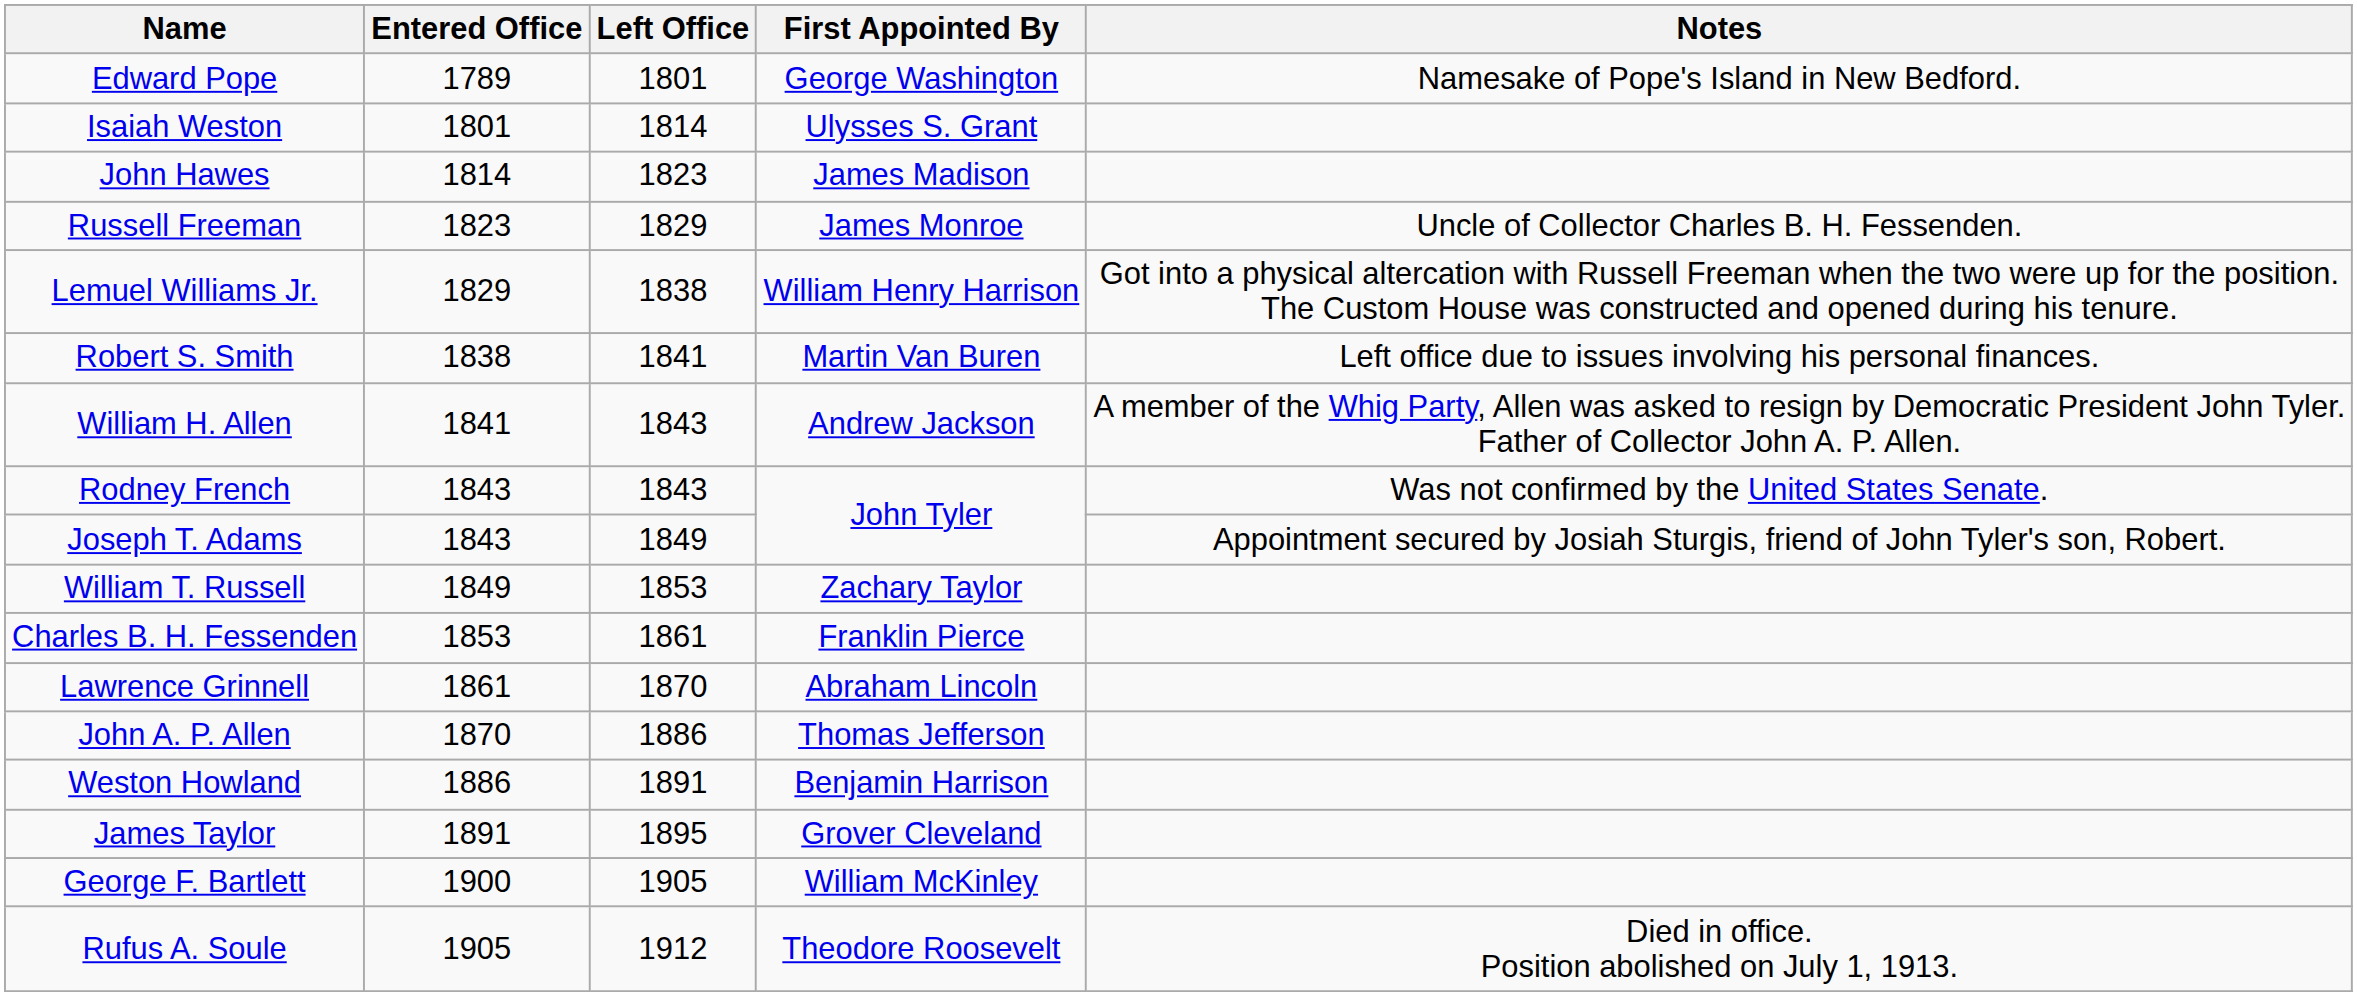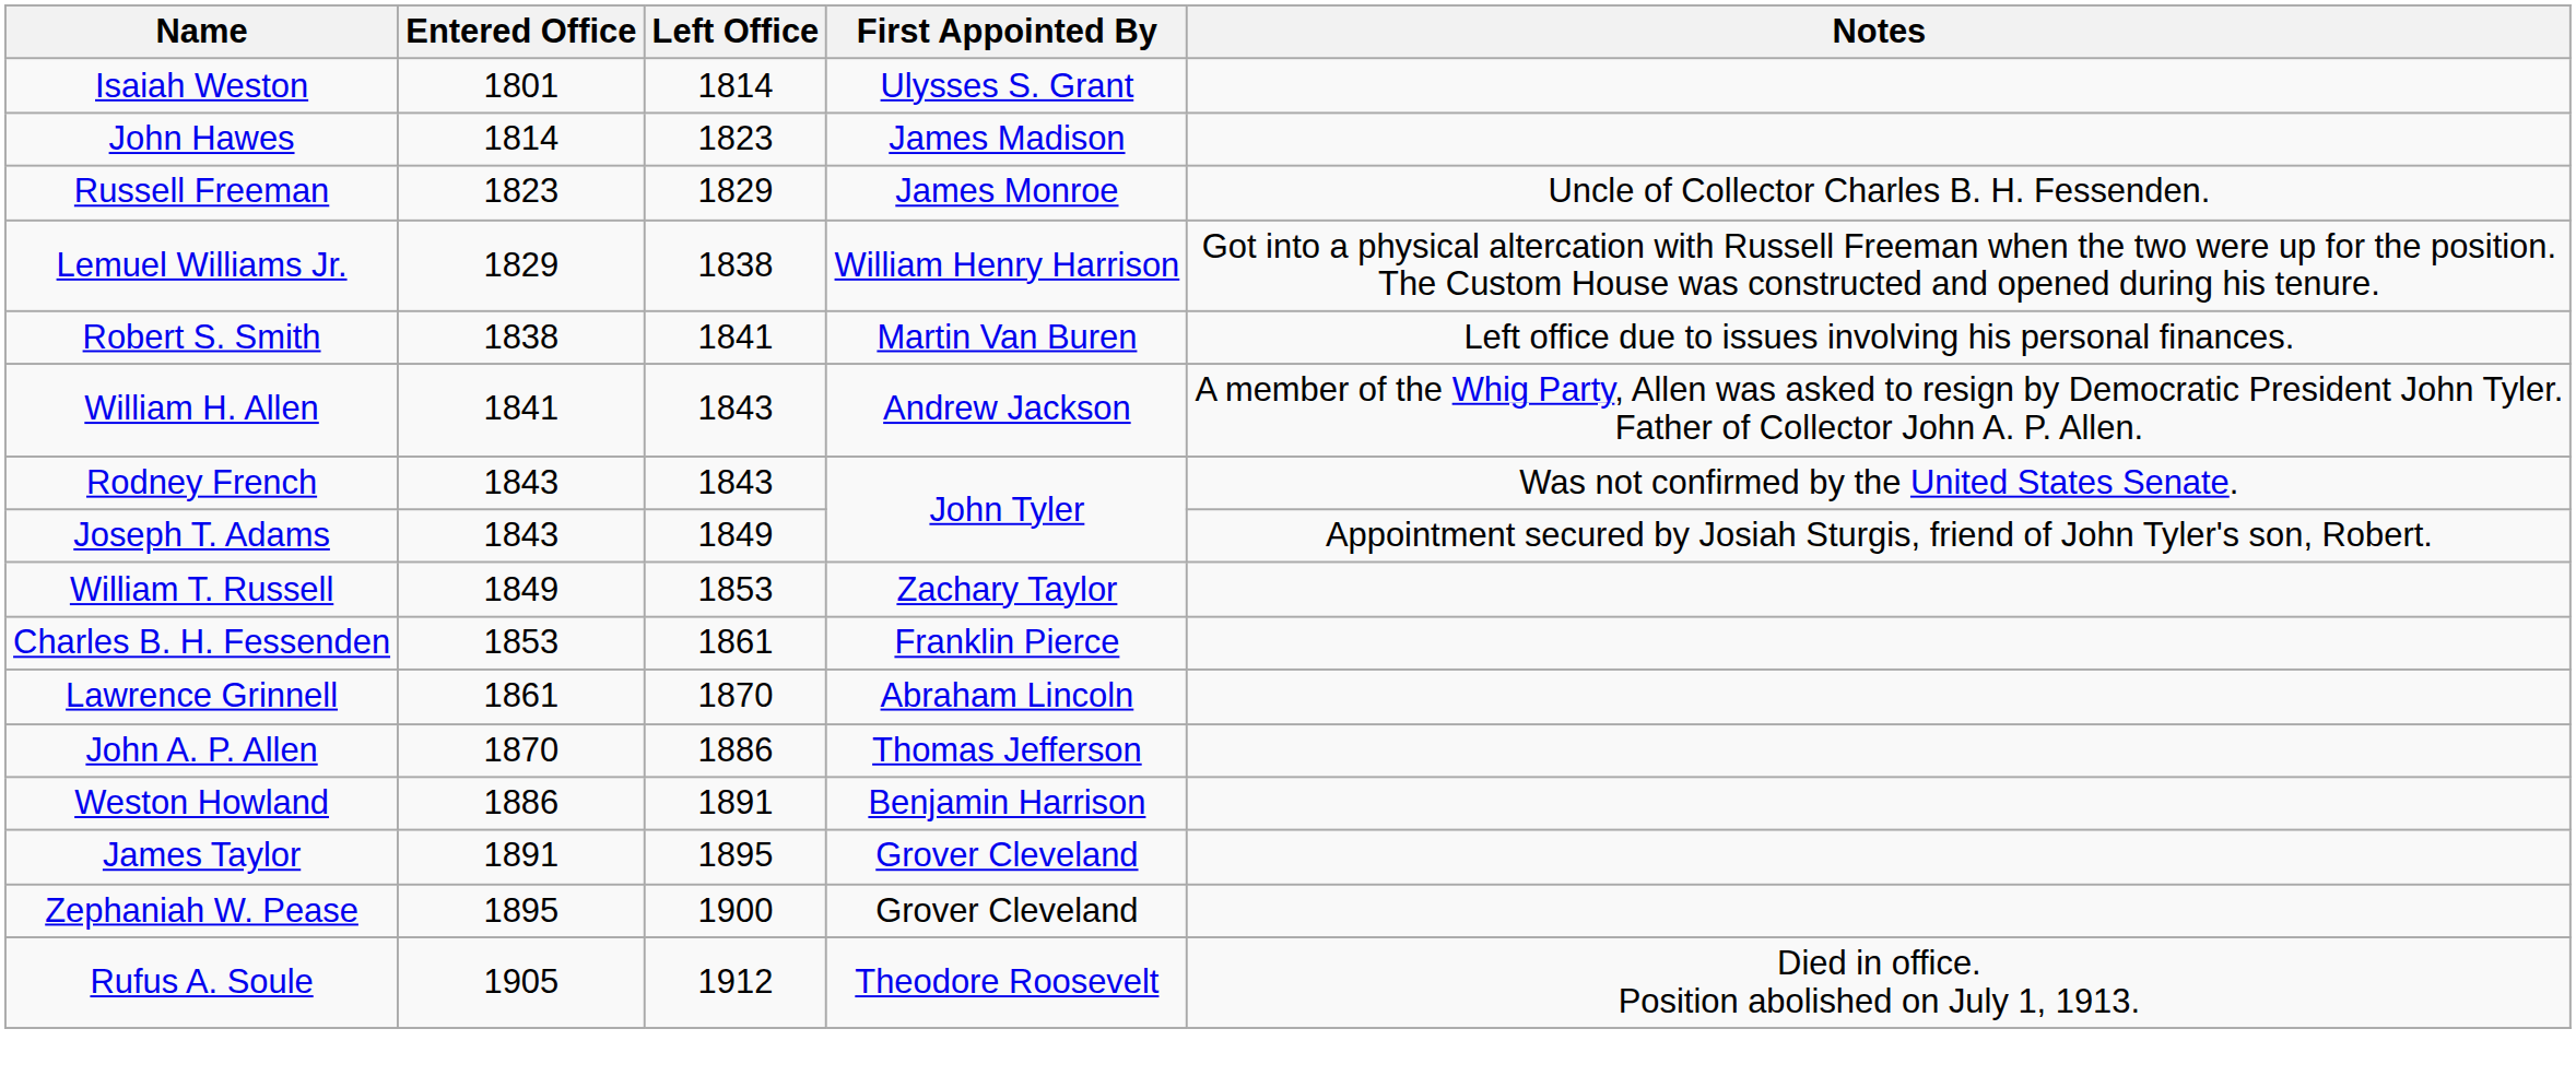 <table class="wikitable" style="text-align: center;">
 <tr>
 <th>Name</th>
 <th>Entered Office</th>
 <th>Left Office</th>
 <th>First Appointed By</th>
 <th>Notes</th>
-</tr>
-<tr>
-<td><a href='#'>Edward Pope</a></td>
-<td>1789</td>
-<td>1801</td>
-<td><a href='#'>George Washington</a></td>
-<td>Namesake of Pope's Island in New Bedford.</td>
 </tr>
 <tr>
 <td><a href='#'>Isaiah Weston</a></td>
 <td>1801</td>
 <td>1814</td>
 <td><a href='#'>Ulysses S. Grant</a></td>
 <td></td>
 </tr>
 <tr>
 <td><a href='#'>John Hawes</a></td>
 <td>1814</td>
 <td>1823</td>
 <td><a href='#'>James Madison</a></td>
 <td></td>
 </tr>
 <tr>
 <td><a href='#'>Russell Freeman</a></td>
 <td>1823</td>
 <td>1829</td>
 <td><a href='#'>James Monroe</a></td>
 <td>Uncle of Collector Charles B. H. Fessenden.</td>
 </tr>
 <tr>
 <td><a href='#'>Lemuel Williams Jr.</a></td>
 <td>1829</td>
 <td>1838</td>
 <td><a href='#'>William Henry Harrison</a></td>
 <td>Got into a physical altercation with Russell Freeman when the two were up for the position.<br>The Custom House was constructed and opened during his tenure.</td>
 </tr>
 <tr>
 <td><a href='#'>Robert S. Smith</a></td>
 <td>1838</td>
 <td>1841</td>
 <td><a href='#'>Martin Van Buren</a></td>
 <td>Left office due to issues involving his personal finances.</td>
 </tr>
 <tr>
 <td><a href='#'>William H. Allen</a></td>
 <td>1841</td>
 <td>1843</td>
 <td><a href='#'>Andrew Jackson</a></td>
 <td>A member of the <a href='#'>Whig Party</a>, Allen was asked to resign by Democratic President John Tyler.<br>Father of Collector John A. P. Allen.</td>
 </tr>
 <tr>
 <td><a href='#'>Rodney French</a></td>
 <td>1843</td>
 <td>1843</td>
 <td rowspan=2><a href='#'>John Tyler</a></td>
 <td>Was not confirmed by the <a href='#'>United States Senate</a>.</td>
 </tr>
 <tr>
 <td><a href='#'>Joseph T. Adams</a></td>
 <td>1843</td>
 <td>1849</td>
 <td>Appointment secured by Josiah Sturgis, friend of John Tyler's son, Robert.</td>
 </tr>
 <tr>
 <td><a href='#'>William T. Russell</a></td>
 <td>1849</td>
 <td>1853</td>
 <td><a href='#'>Zachary Taylor</a></td>
 <td></td>
 </tr>
 <tr>
 <td><a href='#'>Charles B. H. Fessenden</a></td>
 <td>1853</td>
 <td>1861</td>
 <td><a href='#'>Franklin Pierce</a></td>
 <td></td>
 </tr>
 <tr>
 <td><a href='#'>Lawrence Grinnell</a></td>
 <td>1861</td>
 <td>1870</td>
 <td><a href='#'>Abraham Lincoln</a></td>
 <td></td>
 </tr>
 <tr>
 <td><a href='#'>John A. P. Allen</a></td>
 <td>1870</td>
 <td>1886</td>
 <td><a href='#'>Thomas Jefferson</a></td>
 <td></td>
 </tr>
 <tr>
 <td><a href='#'>Weston Howland</a></td>
 <td>1886</td>
 <td>1891</td>
 <td><a href='#'>Benjamin Harrison</a></td>
 <td></td>
 </tr>
 <tr>
 <td><a href='#'>James Taylor</a></td>
 <td>1891</td>
 <td>1895</td>
 <td><a href='#'>Grover Cleveland</a></td>
 <td></td>
 </tr>
 <tr>
-<td><a href='#'>George F. Bartlett</a></td>
+<td><a href='#'>Zephaniah W. Pease</a></td>
+<td>1895</td>
 <td>1900</td>
-<td>1905</td>
-<td><a href='#'>William McKinley</a></td>
+<td>Grover Cleveland</td>
 <td></td>
 </tr>
 <tr>
 <td><a href='#'>Rufus A. Soule</a></td>
 <td>1905</td>
 <td>1912</td>
 <td><a href='#'>Theodore Roosevelt</a></td>
 <td>Died in office.<br>Position abolished on July 1, 1913.</td>
 </tr>
 </table>
